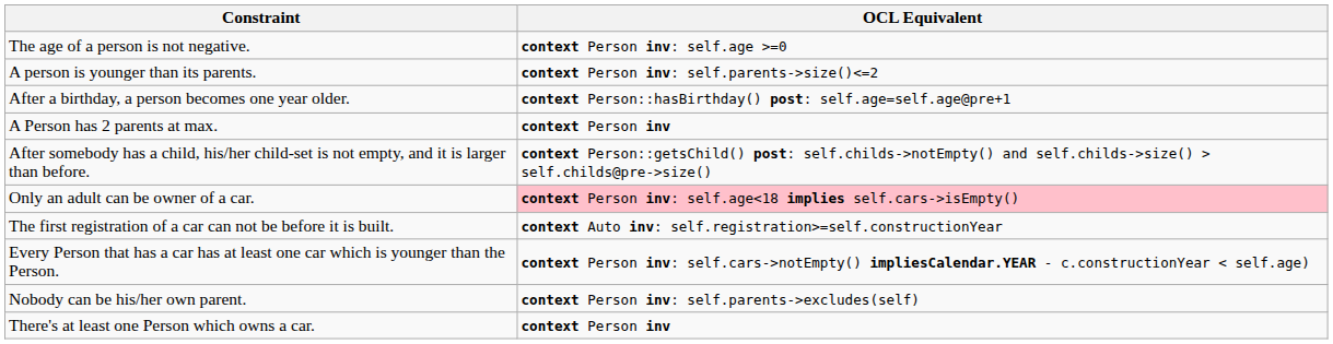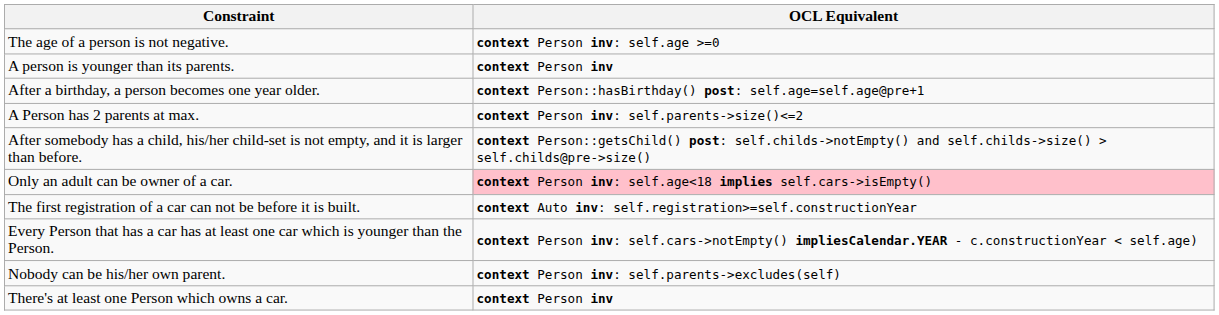 <table class="wikitable">
 <tr>
 <th>Constraint</th>
 <th>OCL Equivalent</th>
 </tr>
 <tr>
 <td>The age of a person is not negative.</td>
 <td><code><strong>context</strong> Person <strong>inv</strong>: self.age >=0</code></td>
 </tr>
 <tr>
 <td>A person is younger than its parents.</td>
-<td><code><strong>context</strong> Person <strong>inv</strong>: self.parents->size()<=2</code></td>
+<td><code><strong>context</strong> Person <strong>inv</strong></code></td>
 </tr>
 <tr>
 <td>After a birthday, a person becomes one year older.</td>
 <td><code><strong>context</strong> Person::hasBirthday() <strong>post</strong>: self.age=self.age@pre+1</code></td>
 </tr>
 <tr>
 <td>A Person has 2 parents at max.</td>
-<td><code><strong>context</strong> Person <strong>inv</strong></code></td>
+<td><code><strong>context</strong> Person <strong>inv</strong>: self.parents->size()<=2</code></td>
 </tr>
 <tr>
 <td>After somebody has a child, his/her child-set is not empty, and it is larger than before.</td>
 <td><code><strong>context</strong> Person::getsChild() <strong>post</strong>: self.childs->notEmpty() and self.childs->size() > self.childs@pre->size()</code></td>
 </tr>
 <tr>
 <td>Only an adult can be owner of a car.</td>
 <td style="background: pink;"><code><strong>context</strong> Person <strong>inv</strong>: self.age<18 <strong>implies</strong> self.cars->isEmpty()</code></td>
 </tr>
 <tr>
 <td>The first registration of a car can not be before it is built.</td>
 <td><code><strong>context</strong> Auto <strong>inv</strong>: self.registration>=self.constructionYear</code></td>
 </tr>
 <tr>
 <td>Every Person that has a car has at least one car which is younger than the Person.</td>
 <td><code><strong>context</strong> Person <strong>inv</strong>: self.cars->notEmpty() <strong>implies</strong><strong>Calendar.YEAR</strong> - c.constructionYear < self.age)</code></td>
 </tr>
 <tr>
 <td>Nobody can be his/her own parent.</td>
 <td><code><strong>context</strong> Person <strong>inv</strong>: self.parents->excludes(self)</code></td>
 </tr>
 <tr>
 <td>There's at least one Person which owns a car.</td>
 <td><code><strong>context</strong> Person <strong>inv</strong></code></td>
 </tr>
 </table>
